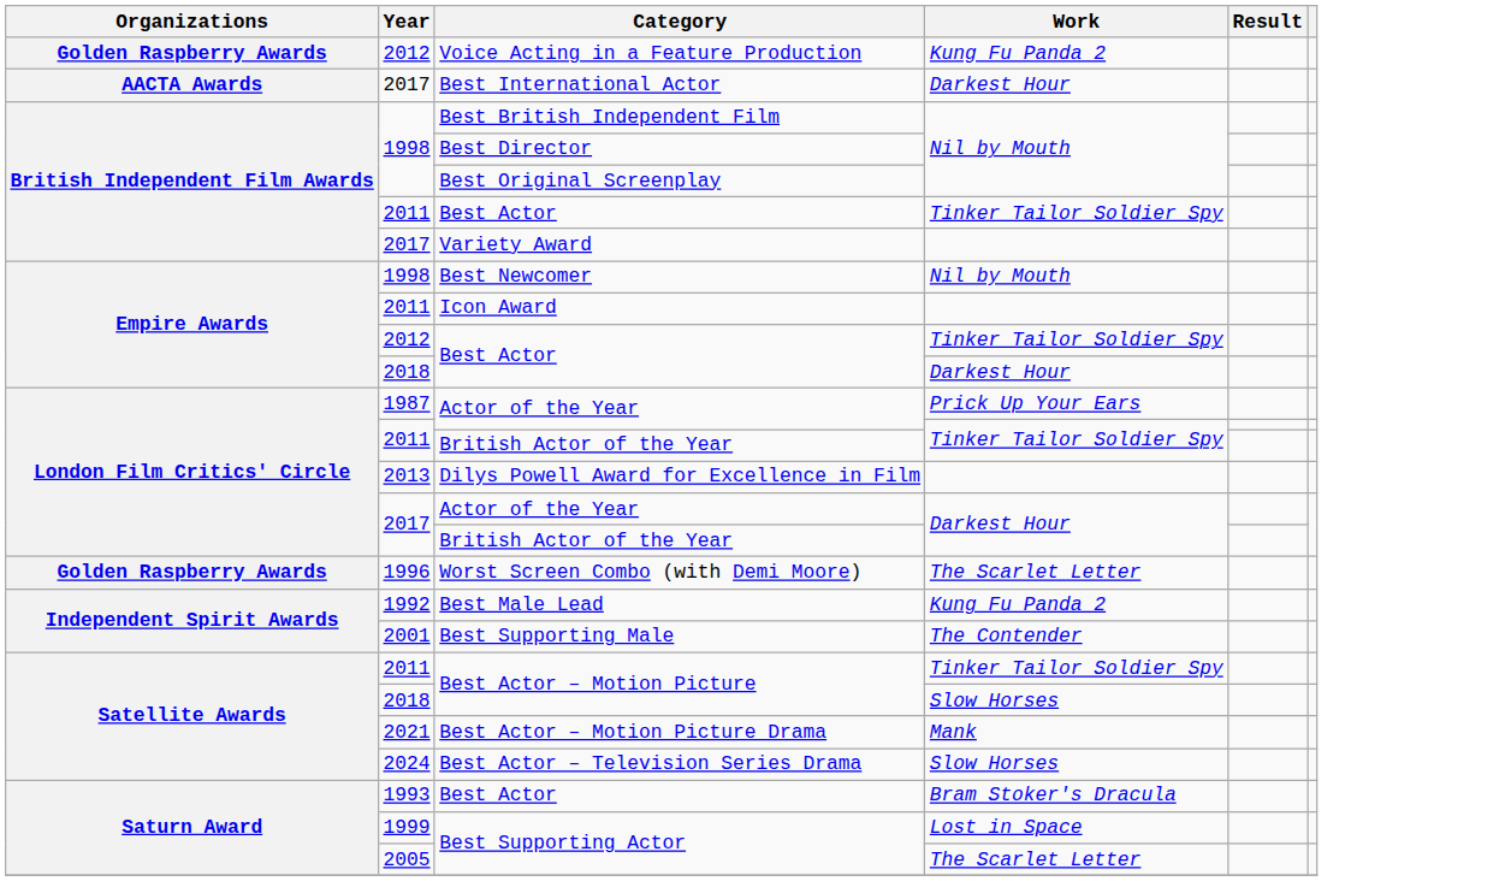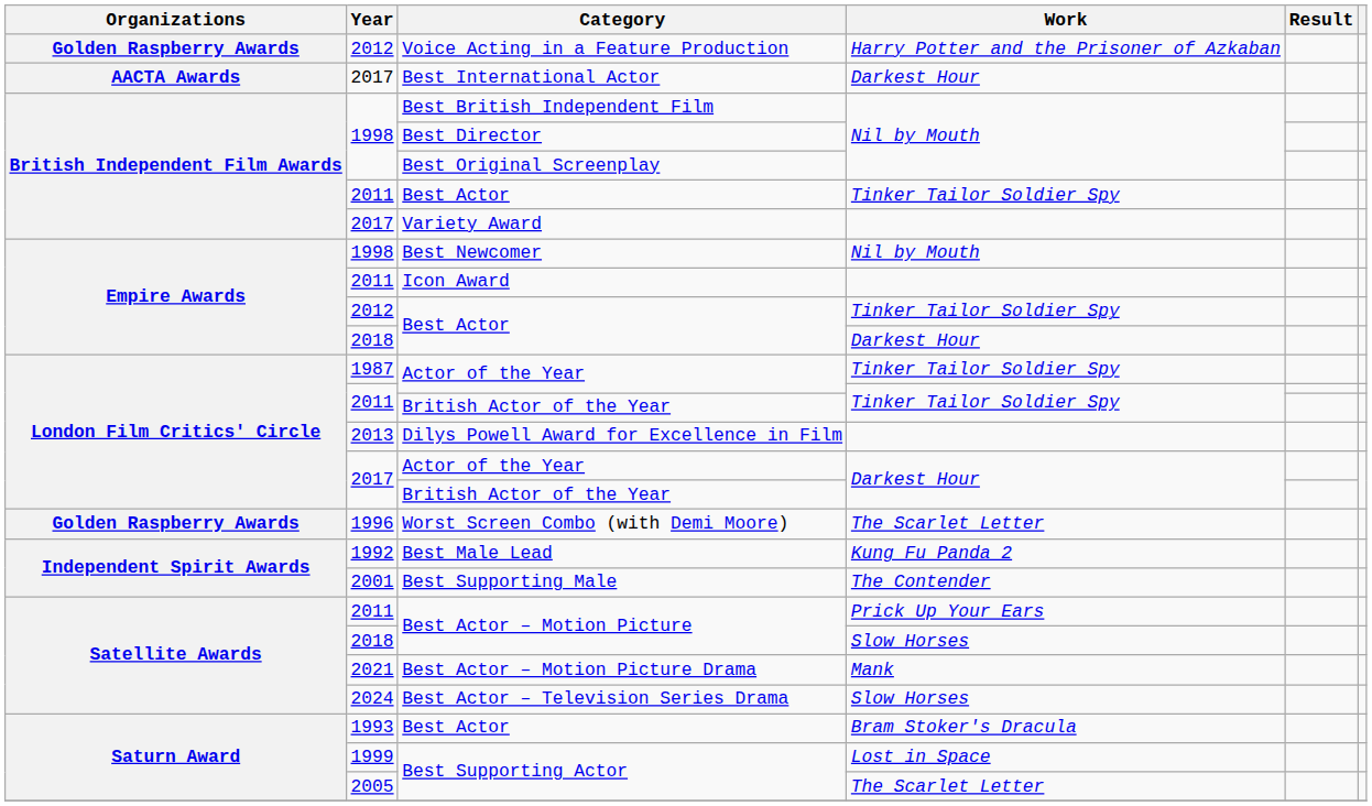 <table class= "wikitable plainrowheaders sortable">
 <tr>
 <th>Organizations</th>
 <th scope="col">Year</th>
 <th scope="col">Category</th>
 <th scope="col">Work</th>
 <th scope="col">Result</th>
 <th scope="col" class="unsortable"></th>
 </tr>
 <tr>
 <th scope="row" rowspan="1"><a href='#'>Golden Raspberry Awards</a></th>
 <td><a href='#'>2012</a></td>
 <td><a href='#'>Voice Acting in a Feature Production</a></td>
-<td><em><a href='#'>Kung Fu Panda 2</a></em></td>
+<td><em><a href='#'>Harry Potter and the Prisoner of Azkaban</a></em></td>
 <td></td>
 <td></td>
 </tr>
 <tr>
 <th scope="row" rowspan="1"><a href='#'>AACTA Awards</a></th>
 <td>2017</td>
 <td><a href='#'>Best International Actor</a></td>
 <td><em><a href='#'>Darkest Hour</a></em></td>
 <td></td>
 <td></td>
 </tr>
 <tr>
 <th scope="row" rowspan="5"><a href='#'>British Independent Film Awards</a></th>
 <td rowspan="3"><a href='#'>1998</a></td>
 <td><a href='#'>Best British Independent Film</a></td>
 <td rowspan="3"><em><a href='#'>Nil by Mouth</a></em></td>
 <td></td>
 <td></td>
 </tr>
 <tr>
 <td><a href='#'>Best Director</a></td>
 <td></td>
 <td></td>
 </tr>
 <tr>
 <td><a href='#'>Best Original Screenplay</a></td>
 <td></td>
 <td></td>
 </tr>
 <tr>
 <td><a href='#'>2011</a></td>
 <td><a href='#'>Best Actor</a></td>
 <td><em><a href='#'>Tinker Tailor Soldier Spy</a></em></td>
 <td></td>
 <td></td>
 </tr>
 <tr>
 <td><a href='#'>2017</a></td>
 <td><a href='#'>Variety Award</a></td>
 <td></td>
 <td></td>
 <td></td>
 </tr>
 <tr>
 <th scope="row" rowspan="4"><a href='#'>Empire Awards</a></th>
 <td><a href='#'>1998</a></td>
 <td><a href='#'>Best Newcomer</a></td>
 <td><em><a href='#'>Nil by Mouth</a></em></td>
 <td></td>
 <td></td>
 </tr>
 <tr>
 <td><a href='#'>2011</a></td>
 <td><a href='#'>Icon Award</a></td>
 <td></td>
 <td></td>
 <td></td>
 </tr>
 <tr>
 <td><a href='#'>2012</a></td>
 <td rowspan="2"><a href='#'>Best Actor</a></td>
 <td><em><a href='#'>Tinker Tailor Soldier Spy</a></em></td>
 <td></td>
 <td></td>
 </tr>
 <tr>
 <td><a href='#'>2018</a></td>
 <td><em><a href='#'>Darkest Hour</a></em></td>
 <td></td>
 <td></td>
 </tr>
 <tr>
 <th scope="row" rowspan="6"><a href='#'>London Film Critics' Circle</a></th>
 <td><a href='#'>1987</a></td>
 <td rowspan="2"><a href='#'>Actor of the Year</a></td>
-<td><em><a href='#'>Prick Up Your Ears</a></em></td>
+<td><em><a href='#'>Tinker Tailor Soldier Spy</a></em></td>
 <td></td>
 <td></td>
 </tr>
 <tr>
 <td rowspan="2"><a href='#'>2011</a></td>
 <td rowspan="2"><em><a href='#'>Tinker Tailor Soldier Spy</a></em></td>
 <td></td>
 <td></td>
 </tr>
 <tr>
 <td><a href='#'>British Actor of the Year</a></td>
 <td></td>
 </tr>
 <tr>
 <td><a href='#'>2013</a></td>
 <td><a href='#'>Dilys Powell Award for Excellence in Film</a></td>
 <td></td>
 <td></td>
 <td></td>
 </tr>
 <tr>
 <td rowspan="2"><a href='#'>2017</a></td>
 <td><a href='#'>Actor of the Year</a></td>
 <td rowspan="2"><em><a href='#'>Darkest Hour</a></em></td>
 <td></td>
 <td rowspan=2></td>
 </tr>
 <tr>
 <td><a href='#'>British Actor of the Year</a></td>
 <td></td>
 </tr>
 <tr>
 <th scope="row" rowspan="1"><a href='#'>Golden Raspberry Awards</a></th>
 <td><a href='#'>1996</a></td>
 <td><a href='#'>Worst Screen Combo</a> (with <a href='#'>Demi Moore</a>)</td>
 <td><em><a href='#'>The Scarlet Letter</a></em></td>
 <td></td>
 <td></td>
 </tr>
 <tr>
 <th scope="row" rowspan="2"><a href='#'>Independent Spirit Awards</a></th>
 <td><a href='#'>1992</a></td>
 <td><a href='#'>Best Male Lead</a></td>
 <td><em><a href='#'>Kung Fu Panda 2</a></em></td>
 <td></td>
 <td></td>
 </tr>
 <tr>
 <td><a href='#'>2001</a></td>
 <td><a href='#'>Best Supporting Male</a></td>
 <td><em><a href='#'>The Contender</a></em></td>
 <td></td>
 <td></td>
 </tr>
 <tr>
 <th scope="row" rowspan="4"><a href='#'>Satellite Awards</a></th>
 <td><a href='#'>2011</a></td>
 <td rowspan="2"><a href='#'>Best Actor – Motion Picture</a></td>
-<td><em><a href='#'>Tinker Tailor Soldier Spy</a></em></td>
+<td><em><a href='#'>Prick Up Your Ears</a></em></td>
 <td></td>
 <td></td>
 </tr>
 <tr>
 <td><a href='#'>2018</a></td>
 <td><em><a href='#'>Slow Horses</a></em></td>
 <td></td>
 <td></td>
 </tr>
 <tr>
 <td><a href='#'>2021</a></td>
 <td><a href='#'>Best Actor – Motion Picture Drama</a></td>
 <td><em><a href='#'>Mank</a></em></td>
 <td></td>
 <td></td>
 </tr>
 <tr>
 <td><a href='#'>2024</a></td>
 <td><a href='#'>Best Actor – Television Series Drama</a></td>
 <td><em><a href='#'>Slow Horses</a></em></td>
 <td></td>
 <td></td>
 </tr>
 <tr>
 <th scope="row" rowspan="3"><a href='#'>Saturn Award</a></th>
 <td><a href='#'>1993</a></td>
 <td><a href='#'>Best Actor</a></td>
 <td><em><a href='#'>Bram Stoker's Dracula</a></em></td>
 <td></td>
 <td></td>
 </tr>
 <tr>
 <td><a href='#'>1999</a></td>
 <td rowspan="2"><a href='#'>Best Supporting Actor</a></td>
 <td><em><a href='#'>Lost in Space</a></em></td>
 <td></td>
 <td></td>
 </tr>
 <tr>
 <td><a href='#'>2005</a></td>
 <td><em><a href='#'>The Scarlet Letter</a></em></td>
 <td></td>
 <td></td>
 </tr>
 <tr>
 </tr>
 </table>
